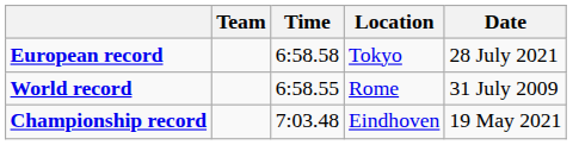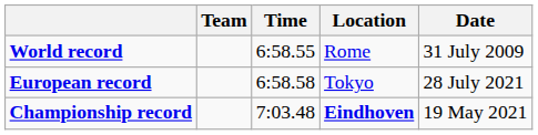 <table class=wikitable>
 <tr>
 <th></th>
 <th>Team</th>
 <th>Time</th>
 <th>Location</th>
 <th>Date</th>
 </tr>
 <tr>
+<td><strong><a href='#'>World record</a></strong></td>
+<td></td>
+<td>6:58.55</td>
+<td><a href='#'>Rome</a></td>
+<td>31 July 2009</td>
+</tr>
+<tr>
 <td><strong><a href='#'>European record</a></strong></td>
 <td></td>
 <td>6:58.58</td>
 <td><a href='#'>Tokyo</a></td>
 <td>28 July 2021</td>
 </tr>
 <tr>
-<td><strong><a href='#'>World record</a></strong></td>
-<td></td>
-<td>6:58.55</td>
-<td><a href='#'>Rome</a></td>
-<td>31 July 2009</td>
-</tr>
-<tr>
 <td><strong><a href='#'>Championship record</a></strong></td>
 <td></td>
 <td>7:03.48</td>
-<td><a href='#'>Eindhoven</a></td>
+<td><strong><a href='#'>Eindhoven</a></strong></td>
 <td>19 May 2021</td>
 </tr>
 </table>
